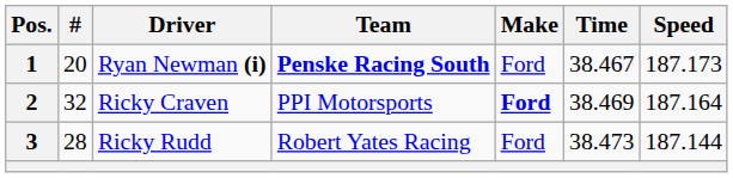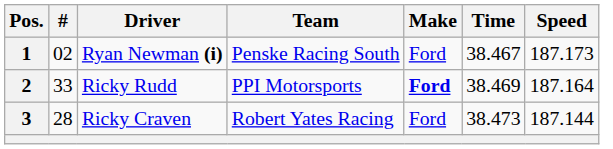 <table class="wikitable" style="font-size:95%">
 <tr>
 <th>Pos.</th>
 <th>#</th>
 <th>Driver</th>
 <th>Team</th>
 <th>Make</th>
 <th>Time</th>
 <th>Speed</th>
 </tr>
 <tr>
 <th>1</th>
-<td>20</td>
+<td>02</td>
 <td><a href='#'>Ryan Newman</a> <strong>(i)</strong></td>
-<td><strong><a href='#'>Penske Racing South</a></strong></td>
+<td><a href='#'>Penske Racing South</a></td>
 <td><a href='#'>Ford</a></td>
 <td>38.467</td>
 <td>187.173</td>
 </tr>
 <tr>
 <th>2</th>
-<td>32</td>
-<td><a href='#'>Ricky Craven</a></td>
+<td>33</td>
+<td><a href='#'>Ricky Rudd</a></td>
 <td><a href='#'>PPI Motorsports</a></td>
 <td><strong><a href='#'>Ford</a></strong></td>
 <td>38.469</td>
 <td>187.164</td>
 </tr>
 <tr>
 <th>3</th>
 <td>28</td>
-<td><a href='#'>Ricky Rudd</a></td>
+<td><a href='#'>Ricky Craven</a></td>
 <td><a href='#'>Robert Yates Racing</a></td>
 <td><a href='#'>Ford</a></td>
 <td>38.473</td>
 <td>187.144</td>
 </tr>
 <tr>
 <th colspan="7"></th>
 </tr>
 </table>
